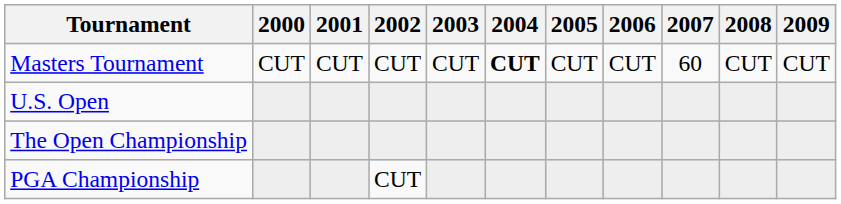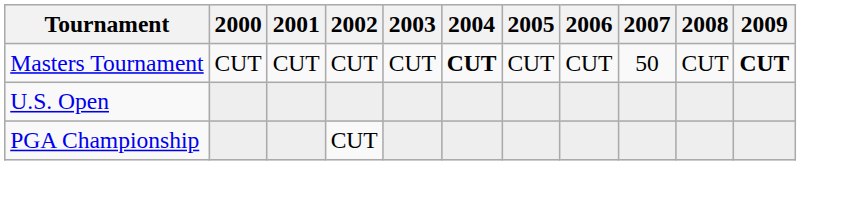 <table class="wikitable" style="font-size:95%;text-align:center;">
 <tr>
 <th>Tournament</th>
 <th>2000</th>
 <th>2001</th>
 <th>2002</th>
 <th>2003</th>
 <th>2004</th>
 <th>2005</th>
 <th>2006</th>
 <th>2007</th>
 <th>2008</th>
 <th>2009</th>
 </tr>
 <tr>
 <td align=left><a href='#'>Masters Tournament</a></td>
 <td>CUT</td>
 <td>CUT</td>
 <td>CUT</td>
 <td>CUT</td>
 <td><strong>CUT</strong></td>
 <td>CUT</td>
 <td>CUT</td>
-<td>60</td>
+<td>50</td>
 <td>CUT</td>
-<td>CUT</td>
+<td><strong>CUT</strong></td>
 </tr>
 <tr>
 <td align=left><a href='#'>U.S. Open</a></td>
-<td style="background:#eeeeee;"></td>
-<td style="background:#eeeeee;"></td>
-<td style="background:#eeeeee;"></td>
-<td style="background:#eeeeee;"></td>
-<td style="background:#eeeeee;"></td>
-<td style="background:#eeeeee;"></td>
-<td style="background:#eeeeee;"></td>
-<td style="background:#eeeeee;"></td>
-<td style="background:#eeeeee;"></td>
-<td style="background:#eeeeee;"></td>
-</tr>
-<tr>
-<td align=left><a href='#'>The Open Championship</a></td>
 <td style="background:#eeeeee;"></td>
 <td style="background:#eeeeee;"></td>
 <td style="background:#eeeeee;"></td>
 <td style="background:#eeeeee;"></td>
 <td style="background:#eeeeee;"></td>
 <td style="background:#eeeeee;"></td>
 <td style="background:#eeeeee;"></td>
 <td style="background:#eeeeee;"></td>
 <td style="background:#eeeeee;"></td>
 <td style="background:#eeeeee;"></td>
 </tr>
 <tr>
 <td align=left><a href='#'>PGA Championship</a></td>
 <td style="background:#eeeeee;"></td>
 <td style="background:#eeeeee;"></td>
 <td>CUT</td>
 <td style="background:#eeeeee;"></td>
 <td style="background:#eeeeee;"></td>
 <td style="background:#eeeeee;"></td>
 <td style="background:#eeeeee;"></td>
 <td style="background:#eeeeee;"></td>
 <td style="background:#eeeeee;"></td>
 <td style="background:#eeeeee;"></td>
 </tr>
 </table>
